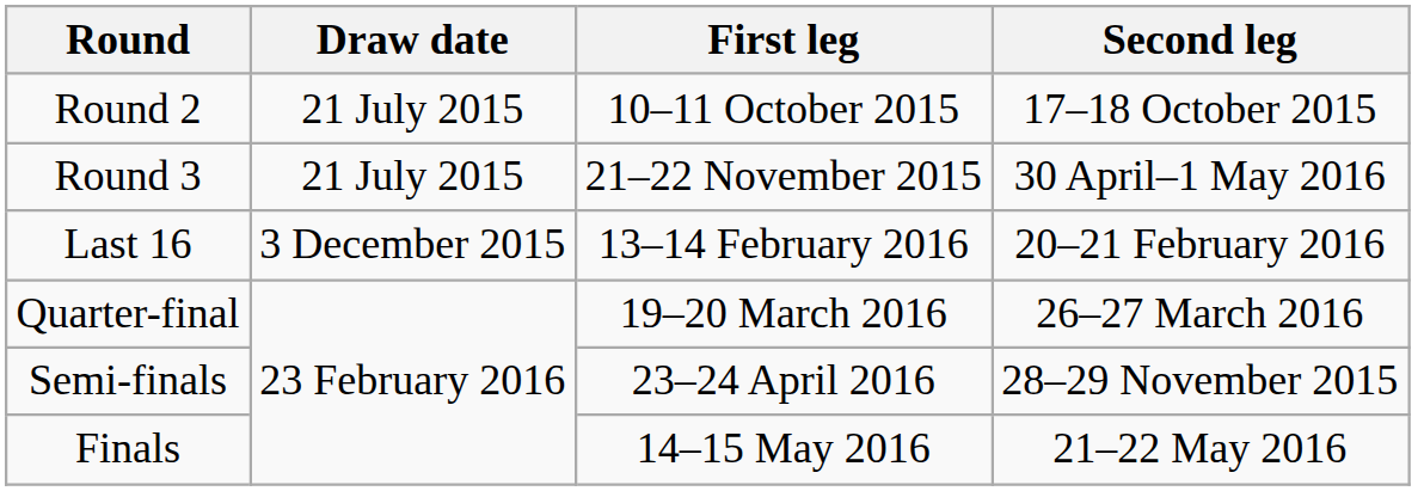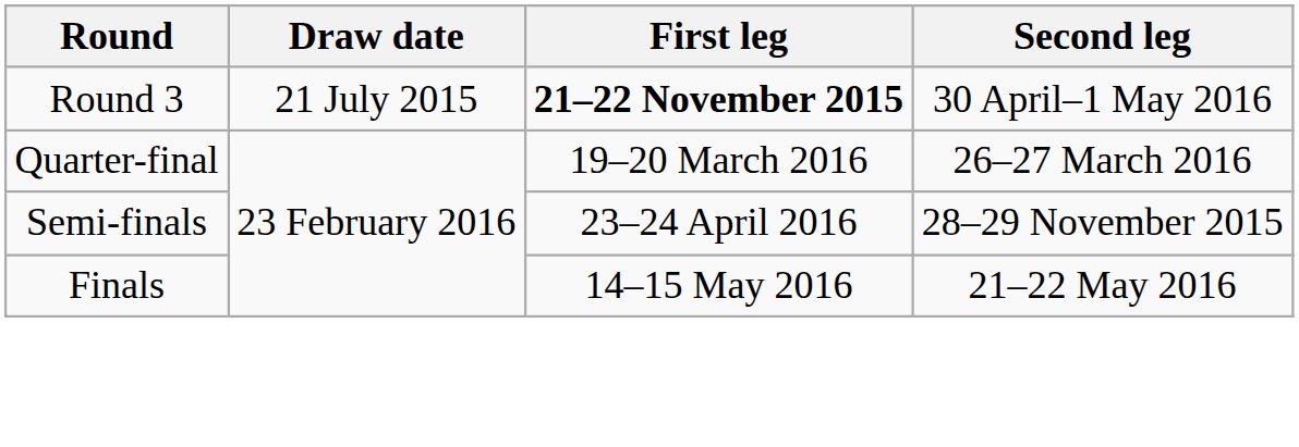 <table class="wikitable" style="text-align:center">
 <tr>
 <th>Round</th>
 <th>Draw date</th>
 <th>First leg</th>
 <th>Second leg</th>
 </tr>
 <tr>
-<td>Round 2</td>
-<td>21 July 2015</td>
-<td>10–11 October 2015</td>
-<td>17–18 October 2015</td>
-</tr>
-<tr>
 <td>Round 3</td>
 <td>21 July 2015</td>
-<td>21–22 November 2015</td>
+<td><strong>21–22 November 2015</strong></td>
 <td>30 April–1 May 2016</td>
-</tr>
-<tr>
-<td>Last 16</td>
-<td>3 December 2015</td>
-<td>13–14 February 2016</td>
-<td>20–21 February 2016</td>
 </tr>
 <tr>
 <td>Quarter-final</td>
 <td rowspan=3>23 February 2016</td>
 <td>19–20 March 2016</td>
 <td>26–27 March 2016</td>
 </tr>
 <tr>
 <td>Semi-finals</td>
 <td>23–24 April 2016</td>
 <td>28–29 November 2015</td>
 </tr>
 <tr>
 <td>Finals</td>
 <td>14–15 May 2016</td>
 <td>21–22 May 2016</td>
 </tr>
 </table>
